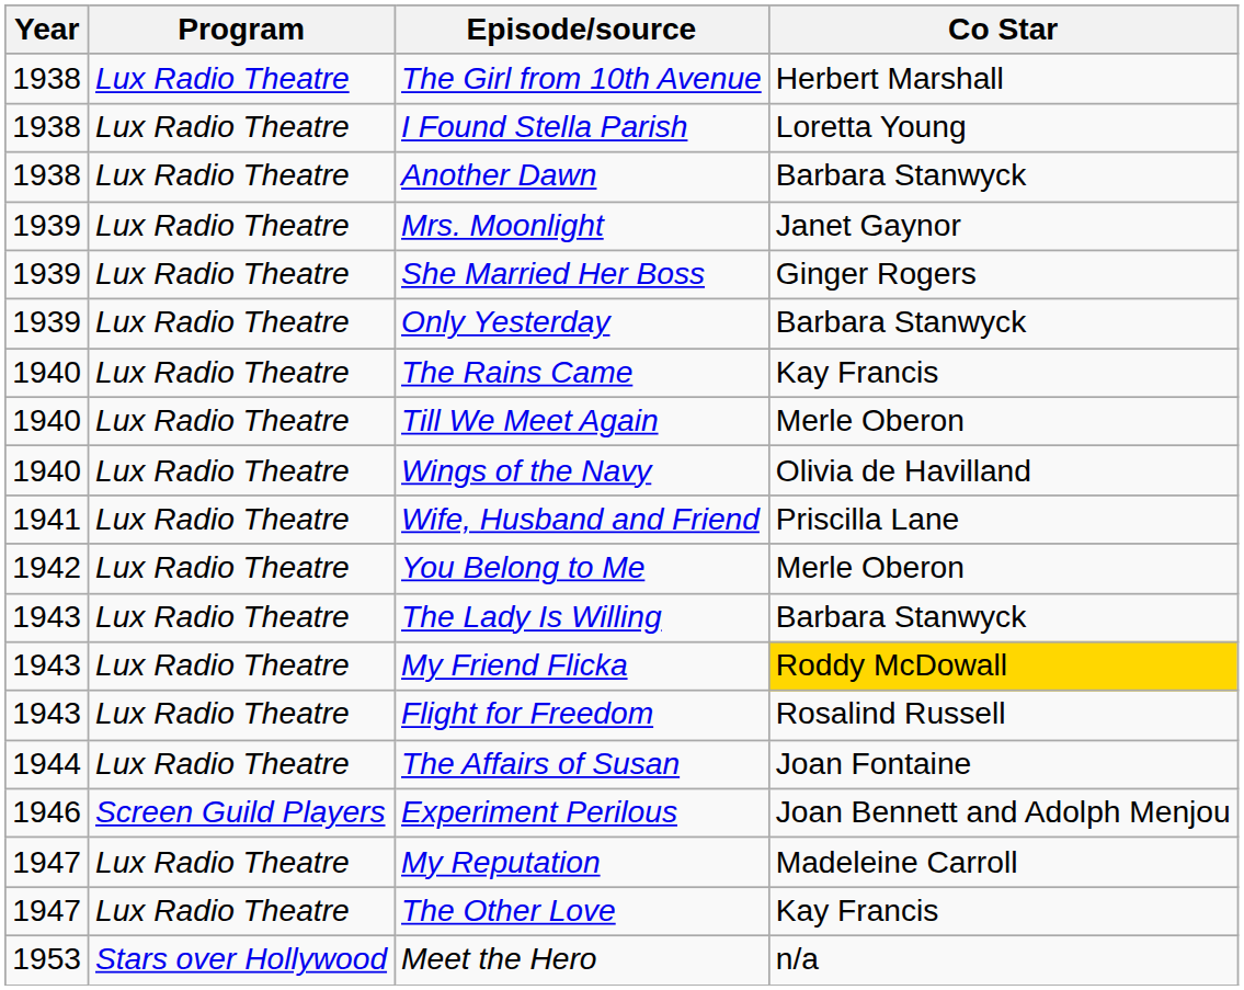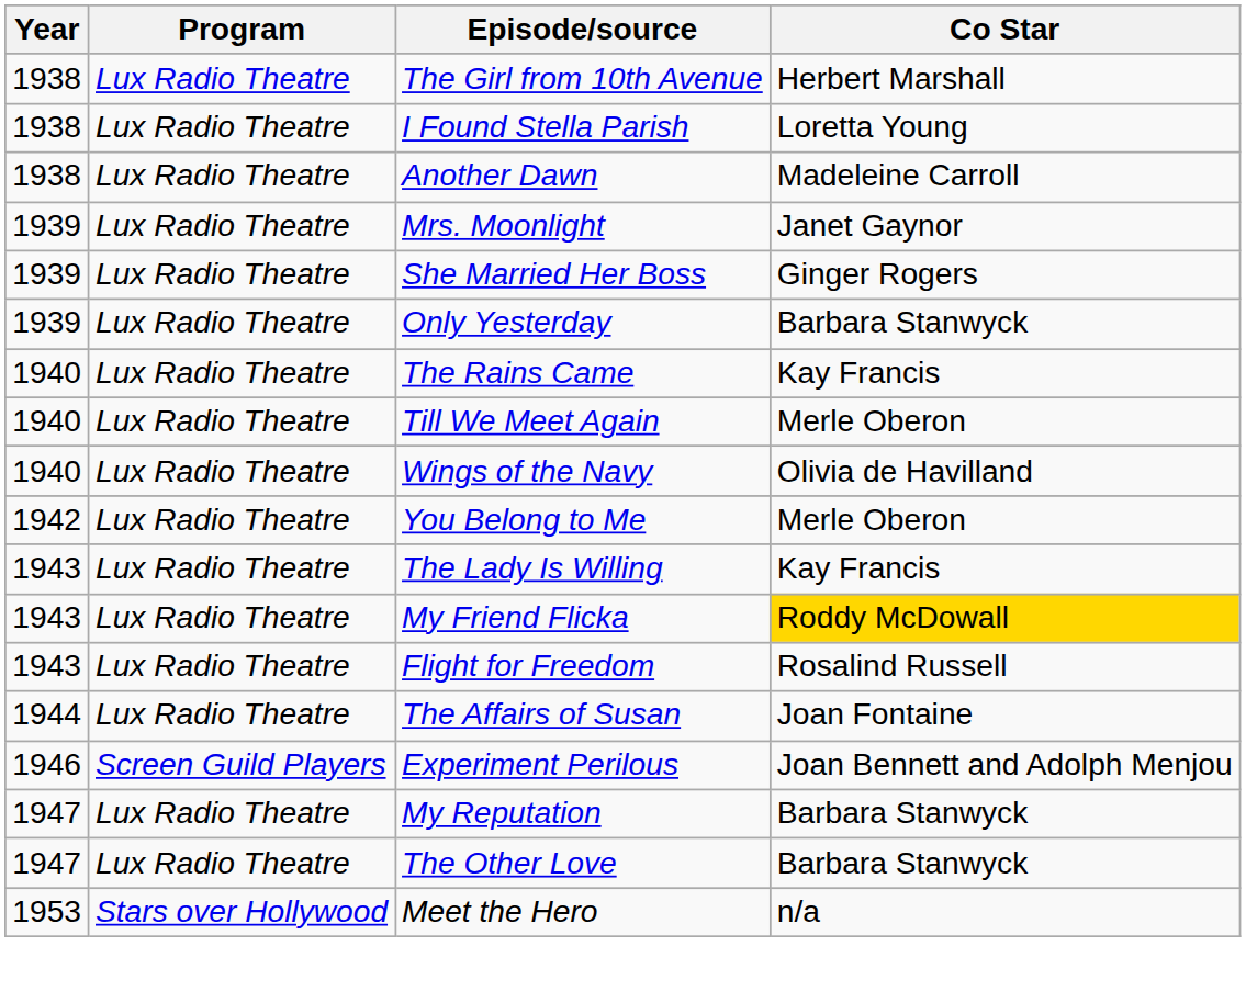 <table class="wikitable">
 <tr>
 <th>Year</th>
 <th>Program</th>
 <th>Episode/source</th>
 <th>Co Star</th>
 </tr>
 <tr>
 <td>1938</td>
 <td><em><a href='#'>Lux Radio Theatre</a></em></td>
 <td><em><a href='#'>The Girl from 10th Avenue</a></em></td>
 <td>Herbert Marshall</td>
 </tr>
 <tr>
 <td>1938</td>
 <td><em>Lux Radio Theatre</em></td>
 <td><em><a href='#'>I Found Stella Parish</a></em></td>
 <td>Loretta Young</td>
 </tr>
 <tr>
 <td>1938</td>
 <td><em>Lux Radio Theatre</em></td>
 <td><em><a href='#'>Another Dawn</a></em></td>
-<td>Barbara Stanwyck</td>
+<td>Madeleine Carroll</td>
 </tr>
 <tr>
 <td>1939</td>
 <td><em>Lux Radio Theatre</em></td>
 <td><em><a href='#'>Mrs. Moonlight</a></em></td>
 <td>Janet Gaynor</td>
 </tr>
 <tr>
 <td>1939</td>
 <td><em>Lux Radio Theatre</em></td>
 <td><em><a href='#'>She Married Her Boss</a></em></td>
 <td>Ginger Rogers</td>
 </tr>
 <tr>
 <td>1939</td>
 <td><em>Lux Radio Theatre</em></td>
 <td><em><a href='#'>Only Yesterday</a></em></td>
 <td>Barbara Stanwyck</td>
 </tr>
 <tr>
 <td>1940</td>
 <td><em>Lux Radio Theatre</em></td>
 <td><em><a href='#'>The Rains Came</a></em></td>
 <td>Kay Francis</td>
 </tr>
 <tr>
 <td>1940</td>
 <td><em>Lux Radio Theatre</em></td>
 <td><em><a href='#'>Till We Meet Again</a></em></td>
 <td>Merle Oberon</td>
 </tr>
 <tr>
 <td>1940</td>
 <td><em>Lux Radio Theatre</em></td>
 <td><em><a href='#'>Wings of the Navy</a></em></td>
 <td>Olivia de Havilland </td>
 </tr>
 <tr>
-<td>1941</td>
-<td><em>Lux Radio Theatre</em></td>
-<td><em><a href='#'>Wife, Husband and Friend</a></em></td>
-<td>Priscilla Lane</td>
-</tr>
-<tr>
 <td>1942</td>
 <td><em>Lux Radio Theatre</em></td>
 <td><em><a href='#'>You Belong to Me</a></em></td>
 <td>Merle Oberon</td>
 </tr>
 <tr>
 <td>1943</td>
 <td><em>Lux Radio Theatre</em></td>
 <td><em><a href='#'>The Lady Is Willing</a></em></td>
-<td>Barbara Stanwyck</td>
+<td>Kay Francis</td>
 </tr>
 <tr>
 <td>1943</td>
 <td><em>Lux Radio Theatre</em></td>
 <td><em><a href='#'>My Friend Flicka</a></em></td>
 <td style="background: gold;">Roddy McDowall</td>
 </tr>
 <tr>
 <td>1943</td>
 <td><em>Lux Radio Theatre</em></td>
 <td><em><a href='#'>Flight for Freedom</a></em></td>
 <td>Rosalind Russell</td>
 </tr>
 <tr>
 <td>1944</td>
 <td><em>Lux Radio Theatre</em></td>
 <td><em><a href='#'>The Affairs of Susan</a></em></td>
 <td>Joan Fontaine</td>
 </tr>
 <tr>
 <td>1946</td>
 <td><em><a href='#'>Screen Guild Players</a></em></td>
 <td><em><a href='#'>Experiment Perilous</a></em></td>
 <td>Joan Bennett and Adolph Menjou </td>
 </tr>
 <tr>
 <td>1947</td>
 <td><em>Lux Radio Theatre</em></td>
 <td><em><a href='#'>My Reputation</a></em></td>
-<td>Madeleine Carroll</td>
+<td>Barbara Stanwyck</td>
 </tr>
 <tr>
 <td>1947</td>
 <td><em>Lux Radio Theatre</em></td>
 <td><em><a href='#'>The Other Love</a></em></td>
-<td>Kay Francis</td>
+<td>Barbara Stanwyck</td>
 </tr>
 <tr>
 <td>1953</td>
 <td><em><a href='#'>Stars over Hollywood</a></em></td>
 <td><em>Meet the Hero</em></td>
 <td>n/a </td>
 </tr>
 </table>
